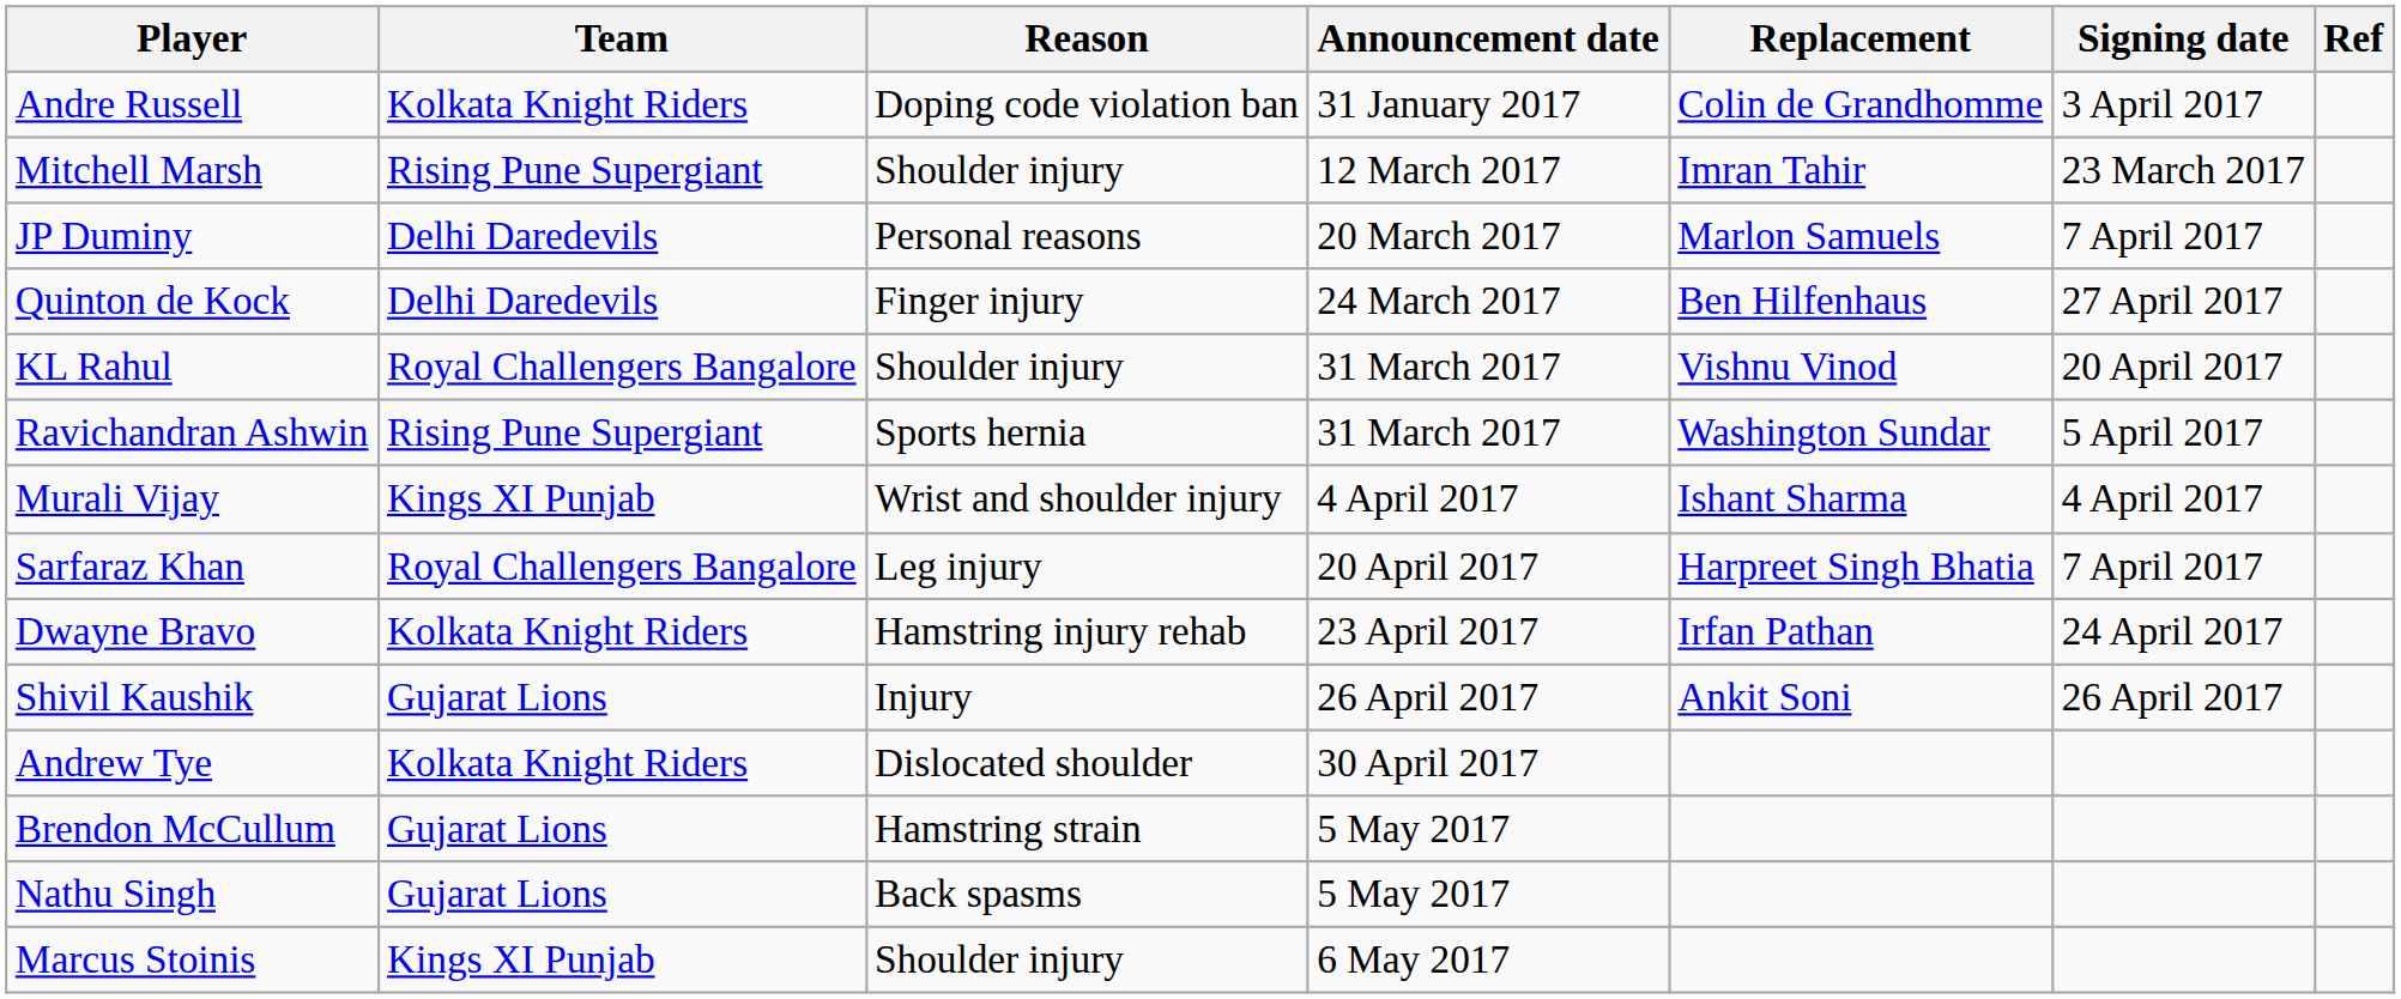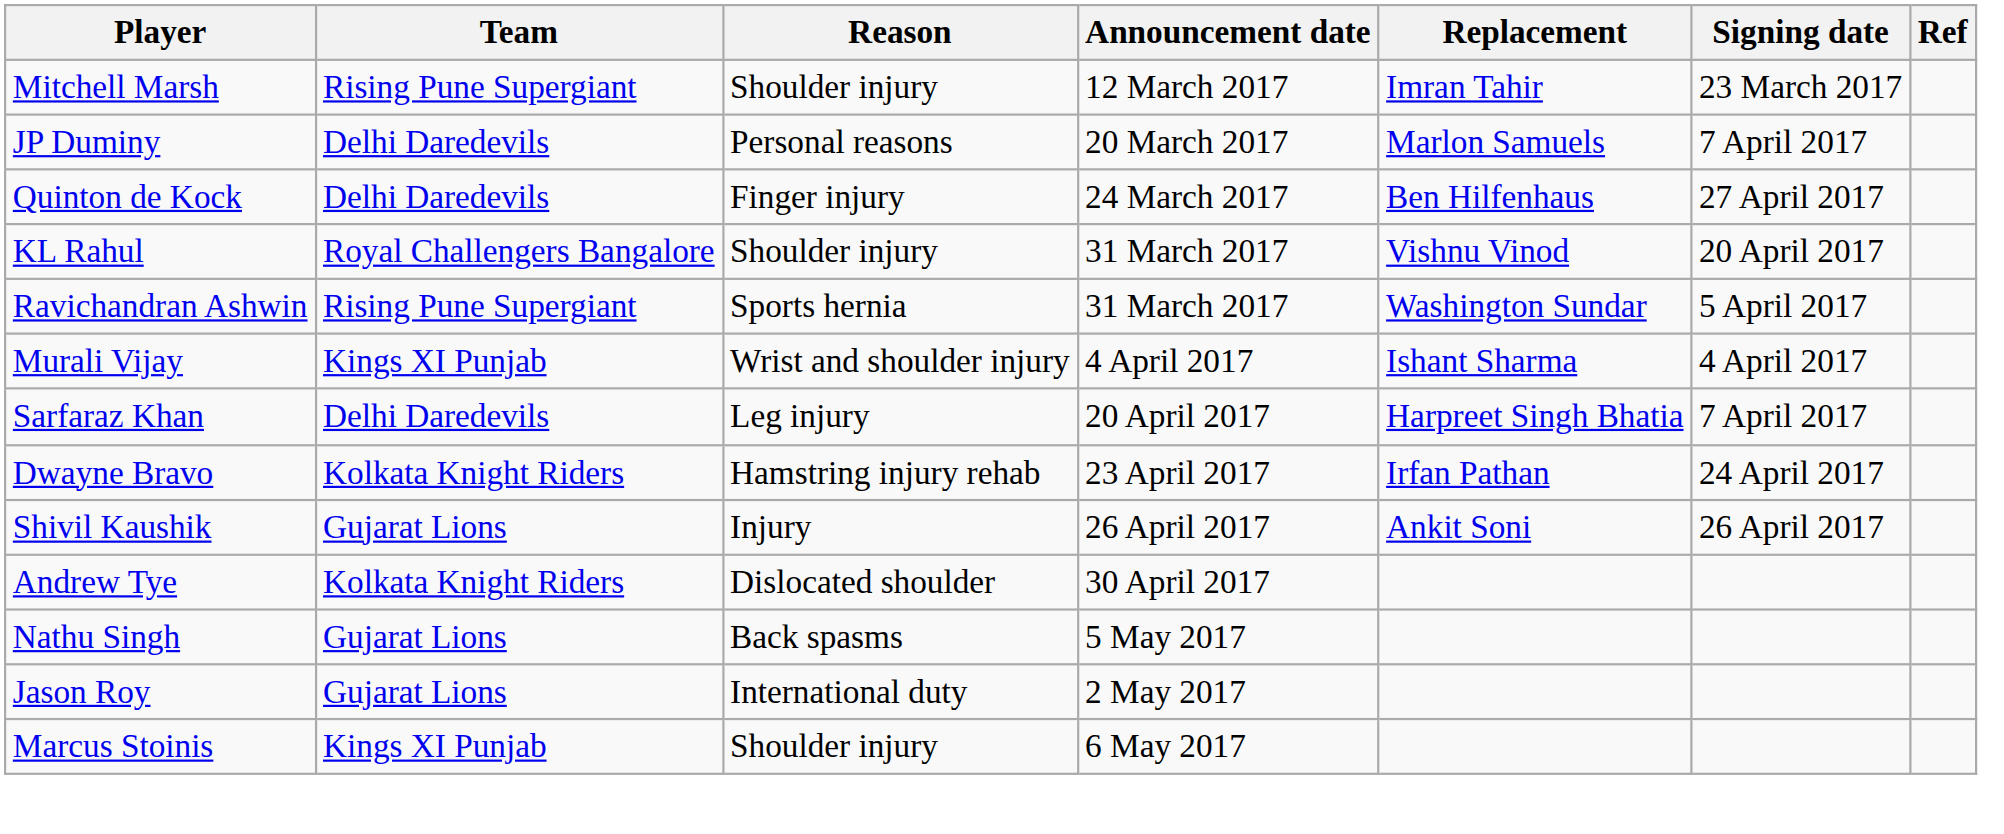 <table class="wikitable sortable" style="font-size:95%">
 <tr>
 <th>Player</th>
 <th>Team</th>
 <th>Reason</th>
 <th>Announcement date</th>
 <th>Replacement</th>
 <th>Signing date</th>
 <th>Ref</th>
-</tr>
-<tr>
-<td> <a href='#'>Andre Russell</a></td>
-<td><a href='#'>Kolkata Knight Riders</a></td>
-<td>Doping code violation ban</td>
-<td>31 January 2017</td>
-<td> <a href='#'>Colin de Grandhomme</a></td>
-<td>3 April 2017</td>
-<td></td>
 </tr>
 <tr>
 <td> <a href='#'>Mitchell Marsh</a></td>
 <td><a href='#'>Rising Pune Supergiant</a></td>
 <td>Shoulder injury</td>
 <td>12 March 2017</td>
 <td> <a href='#'>Imran Tahir</a></td>
 <td>23 March 2017</td>
 <td></td>
 </tr>
 <tr>
 <td> <a href='#'>JP Duminy</a></td>
 <td><a href='#'>Delhi Daredevils</a></td>
 <td>Personal reasons</td>
 <td>20 March 2017</td>
 <td> <a href='#'>Marlon Samuels</a></td>
 <td>7 April 2017</td>
 <td></td>
 </tr>
 <tr>
 <td> <a href='#'>Quinton de Kock</a></td>
 <td><a href='#'>Delhi Daredevils</a></td>
 <td>Finger injury</td>
 <td>24 March 2017</td>
 <td> <a href='#'>Ben Hilfenhaus</a></td>
 <td>27 April 2017</td>
 <td></td>
 </tr>
 <tr>
 <td> <a href='#'>KL Rahul</a></td>
 <td><a href='#'>Royal Challengers Bangalore</a></td>
 <td>Shoulder injury</td>
 <td>31 March 2017</td>
 <td> <a href='#'>Vishnu Vinod</a></td>
 <td>20 April 2017</td>
 <td></td>
 </tr>
 <tr>
 <td> <a href='#'>Ravichandran Ashwin</a></td>
 <td><a href='#'>Rising Pune Supergiant</a></td>
 <td>Sports hernia</td>
 <td>31 March 2017</td>
 <td> <a href='#'>Washington Sundar</a></td>
 <td>5 April 2017</td>
 <td></td>
 </tr>
 <tr>
 <td> <a href='#'>Murali Vijay</a></td>
 <td><a href='#'>Kings XI Punjab</a></td>
 <td>Wrist and shoulder injury</td>
 <td>4 April 2017</td>
 <td> <a href='#'>Ishant Sharma</a></td>
 <td>4 April 2017</td>
 <td></td>
 </tr>
 <tr>
 <td> <a href='#'>Sarfaraz Khan</a></td>
-<td><a href='#'>Royal Challengers Bangalore</a></td>
+<td><a href='#'>Delhi Daredevils</a></td>
 <td>Leg injury</td>
 <td>20 April 2017</td>
 <td> <a href='#'>Harpreet Singh Bhatia</a></td>
 <td>7 April 2017</td>
 <td></td>
 </tr>
 <tr>
 <td> <a href='#'>Dwayne Bravo</a></td>
 <td><a href='#'>Kolkata Knight Riders</a></td>
 <td>Hamstring injury rehab</td>
 <td>23 April 2017</td>
 <td> <a href='#'>Irfan Pathan</a></td>
 <td>24 April 2017</td>
 <td></td>
 </tr>
 <tr>
 <td> <a href='#'>Shivil Kaushik</a></td>
 <td><a href='#'>Gujarat Lions</a></td>
 <td>Injury</td>
 <td>26 April 2017</td>
 <td> <a href='#'>Ankit Soni</a></td>
 <td>26 April 2017</td>
 <td></td>
 </tr>
 <tr>
 <td> <a href='#'>Andrew Tye</a></td>
 <td><a href='#'>Kolkata Knight Riders</a></td>
 <td>Dislocated shoulder</td>
 <td>30 April 2017</td>
 <td></td>
 <td></td>
 <td></td>
 </tr>
 <tr>
-<td> <a href='#'>Brendon McCullum</a></td>
+<td> <a href='#'>Nathu Singh</a></td>
 <td><a href='#'>Gujarat Lions</a></td>
-<td>Hamstring strain</td>
+<td>Back spasms</td>
 <td>5 May 2017</td>
 <td></td>
 <td></td>
 <td></td>
 </tr>
 <tr>
-<td> <a href='#'>Nathu Singh</a></td>
+<td> <a href='#'>Jason Roy</a></td>
 <td><a href='#'>Gujarat Lions</a></td>
-<td>Back spasms</td>
-<td>5 May 2017</td>
+<td>International duty</td>
+<td>2 May 2017</td>
 <td></td>
 <td></td>
 <td></td>
 </tr>
 <tr>
 <td> <a href='#'>Marcus Stoinis</a></td>
 <td><a href='#'>Kings XI Punjab</a></td>
 <td>Shoulder injury</td>
 <td>6 May 2017</td>
 <td></td>
 <td></td>
 <td></td>
 </tr>
 </table>
